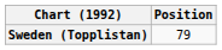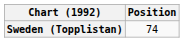 <table class="wikitable plainrowheaders" style="text-align:center">
 <tr>
 <th scope="col">Chart (1992)</th>
 <th scope="col">Position</th>
 </tr>
 <tr>
 <th scope="row">Sweden (Topplistan)</th>
-<td>79</td>
+<td>74</td>
 </tr>
 </table>
